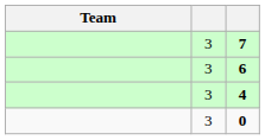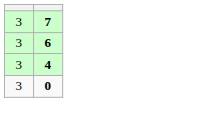 <table class="wikitable" style="text-align: center; font-size: 90%;">
 <tr>
-<th width=165>Team</th>
 <th width=25></th>
 <th width=25></th>
 </tr>
 <tr style="background:#ccffcc">
-<td style="text-align:left;"></td>
 <td>3</td>
 <td><strong>7</strong></td>
 </tr>
 <tr style="background:#ccffcc">
-<td style="text-align:left;"></td>
 <td>3</td>
 <td><strong>6</strong></td>
 </tr>
 <tr style="background:#ccffcc">
-<td style="text-align:left;"></td>
 <td>3</td>
 <td><strong>4</strong></td>
 </tr>
 <tr>
-<td style="text-align:left;"></td>
 <td>3</td>
 <td><strong>0</strong></td>
 </tr>
 </table>
